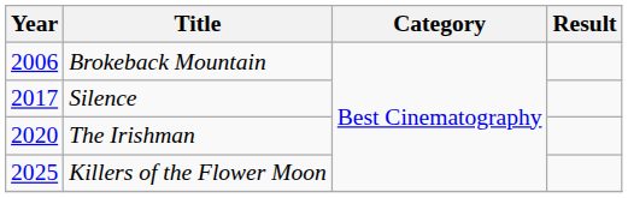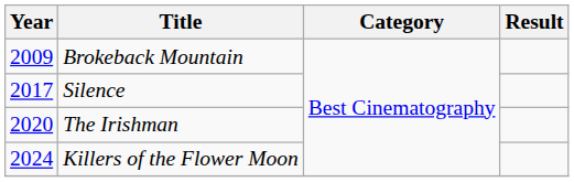 <table class="wikitable">
 <tr>
 <th>Year</th>
 <th>Title</th>
 <th>Category</th>
 <th>Result</th>
 </tr>
 <tr>
-<td><a href='#'>2006</a></td>
+<td><a href='#'>2009</a></td>
 <td><em>Brokeback Mountain</em></td>
 <td rowspan="4"><a href='#'>Best Cinematography</a></td>
 <td></td>
 </tr>
 <tr>
 <td><a href='#'>2017</a></td>
 <td><em>Silence</em></td>
 <td></td>
 </tr>
 <tr>
 <td><a href='#'>2020</a></td>
 <td><em>The Irishman</em></td>
 <td></td>
 </tr>
 <tr>
-<td><a href='#'>2025</a></td>
+<td><a href='#'>2024</a></td>
 <td><em>Killers of the Flower Moon</em></td>
 <td></td>
 </tr>
 <tr>
 </tr>
 </table>
